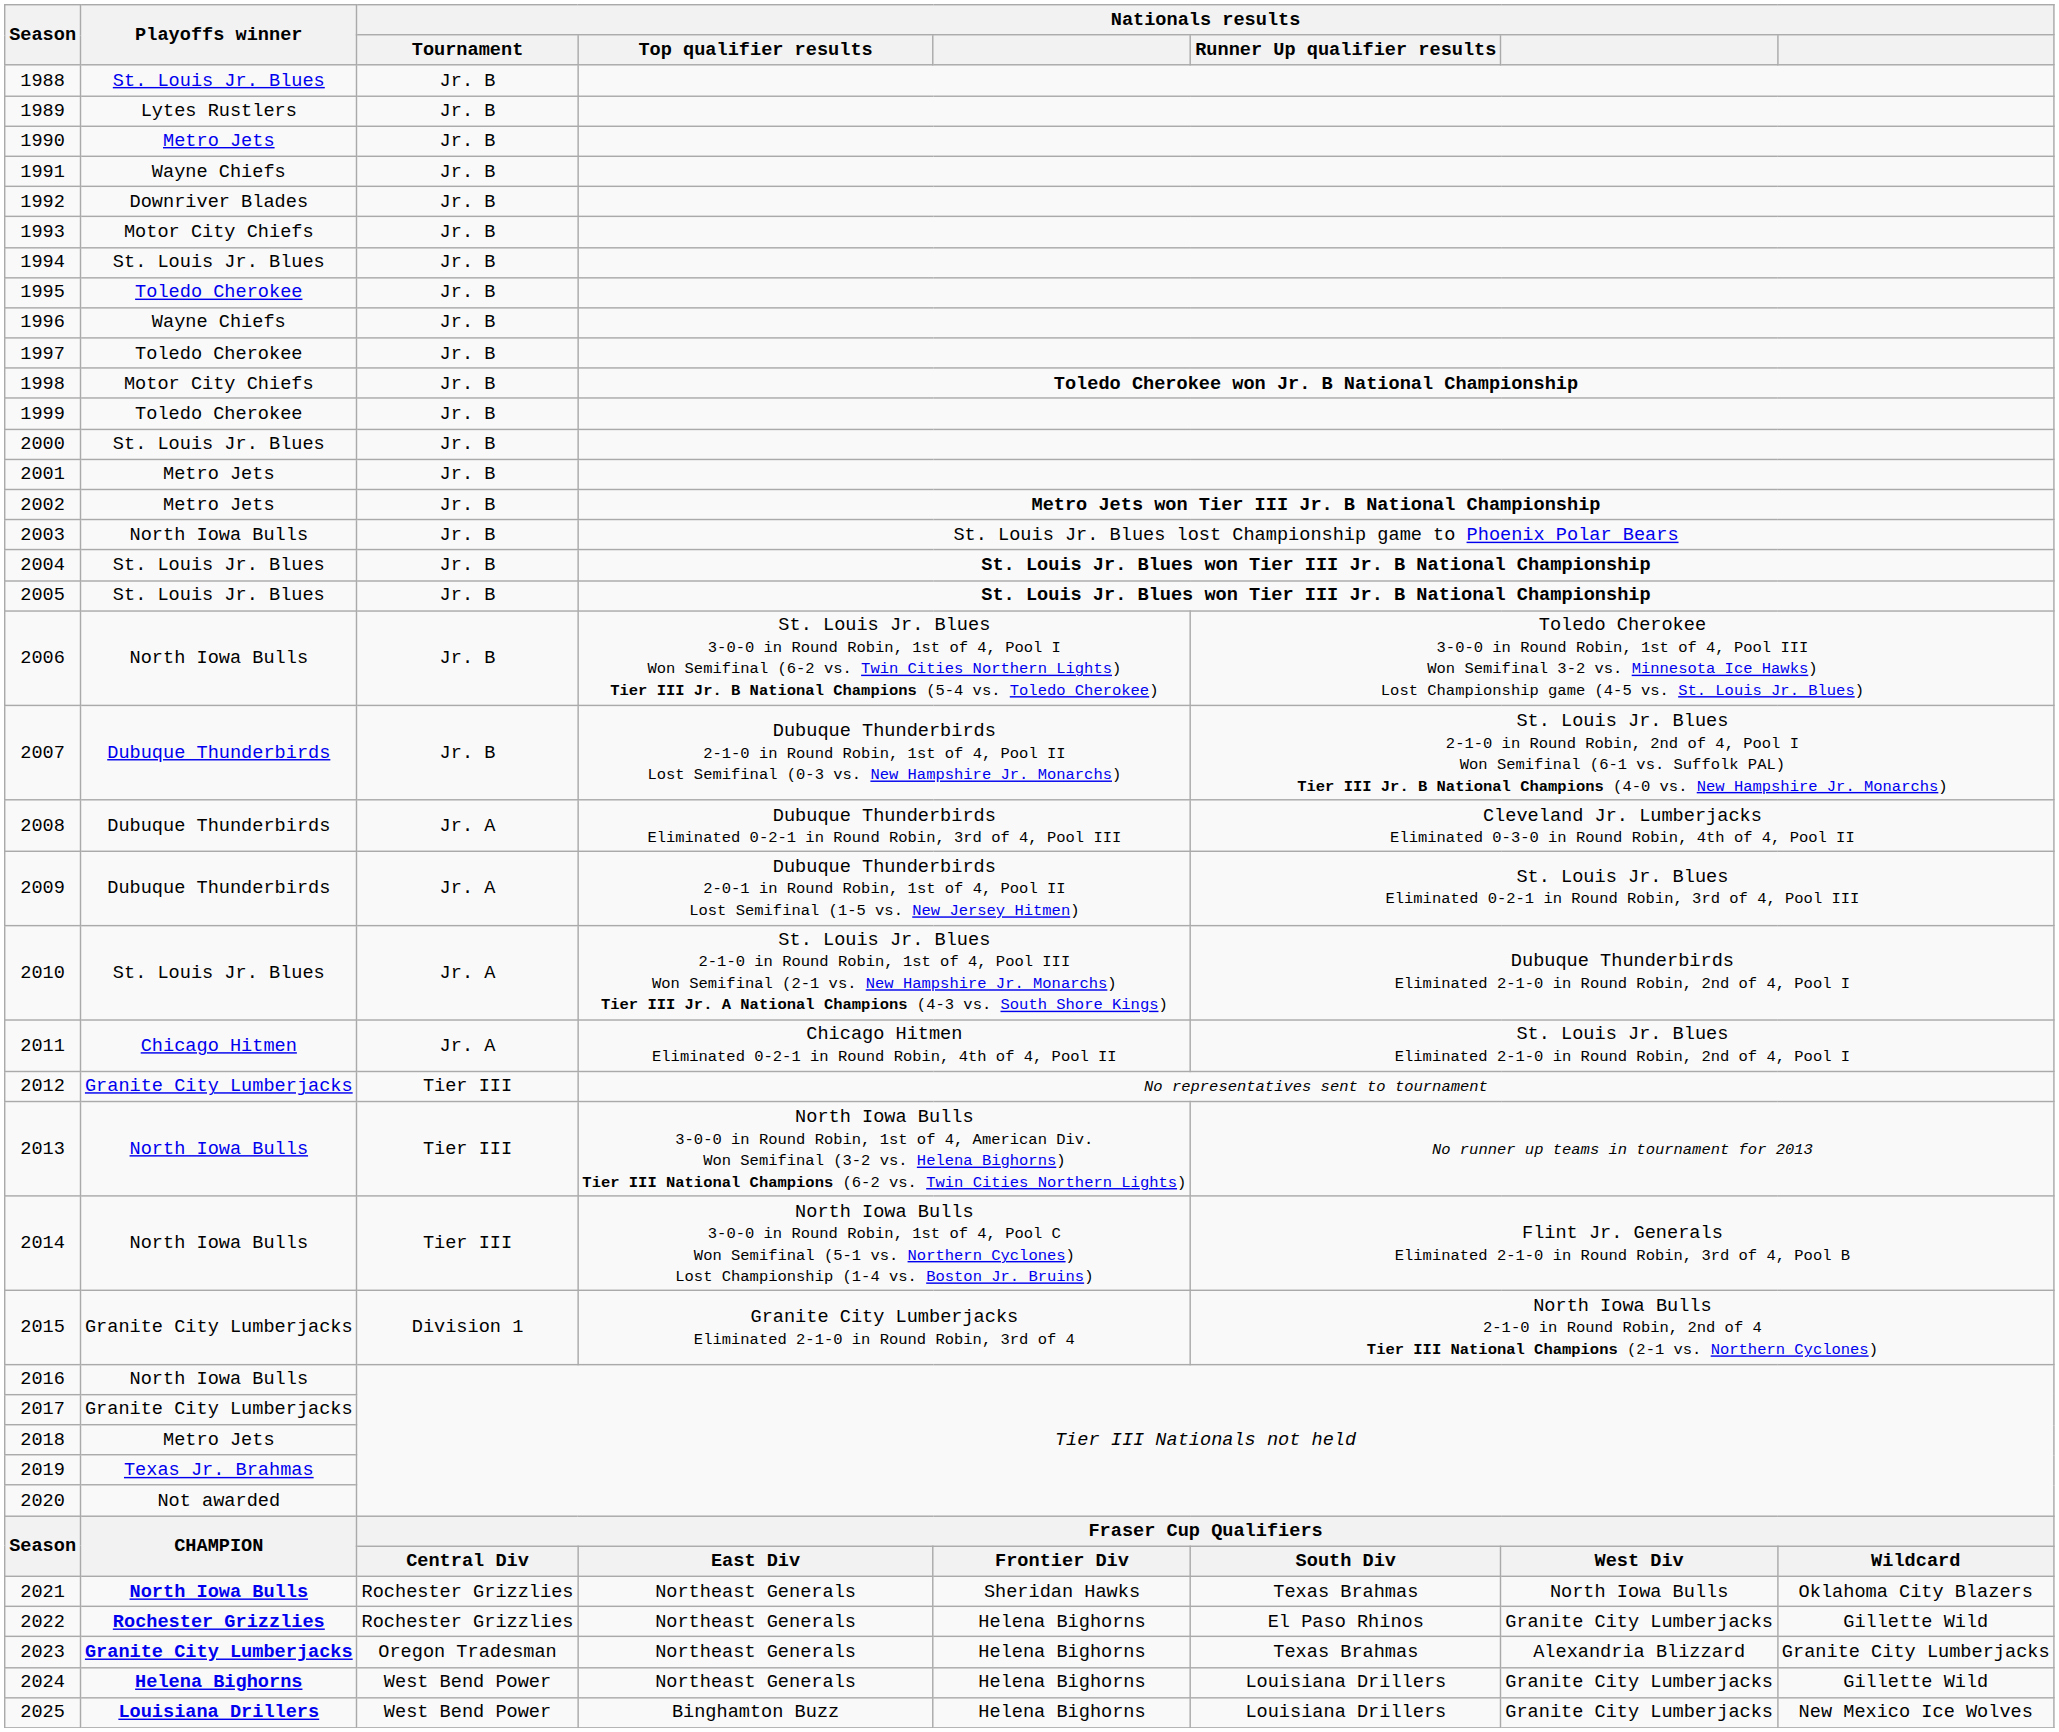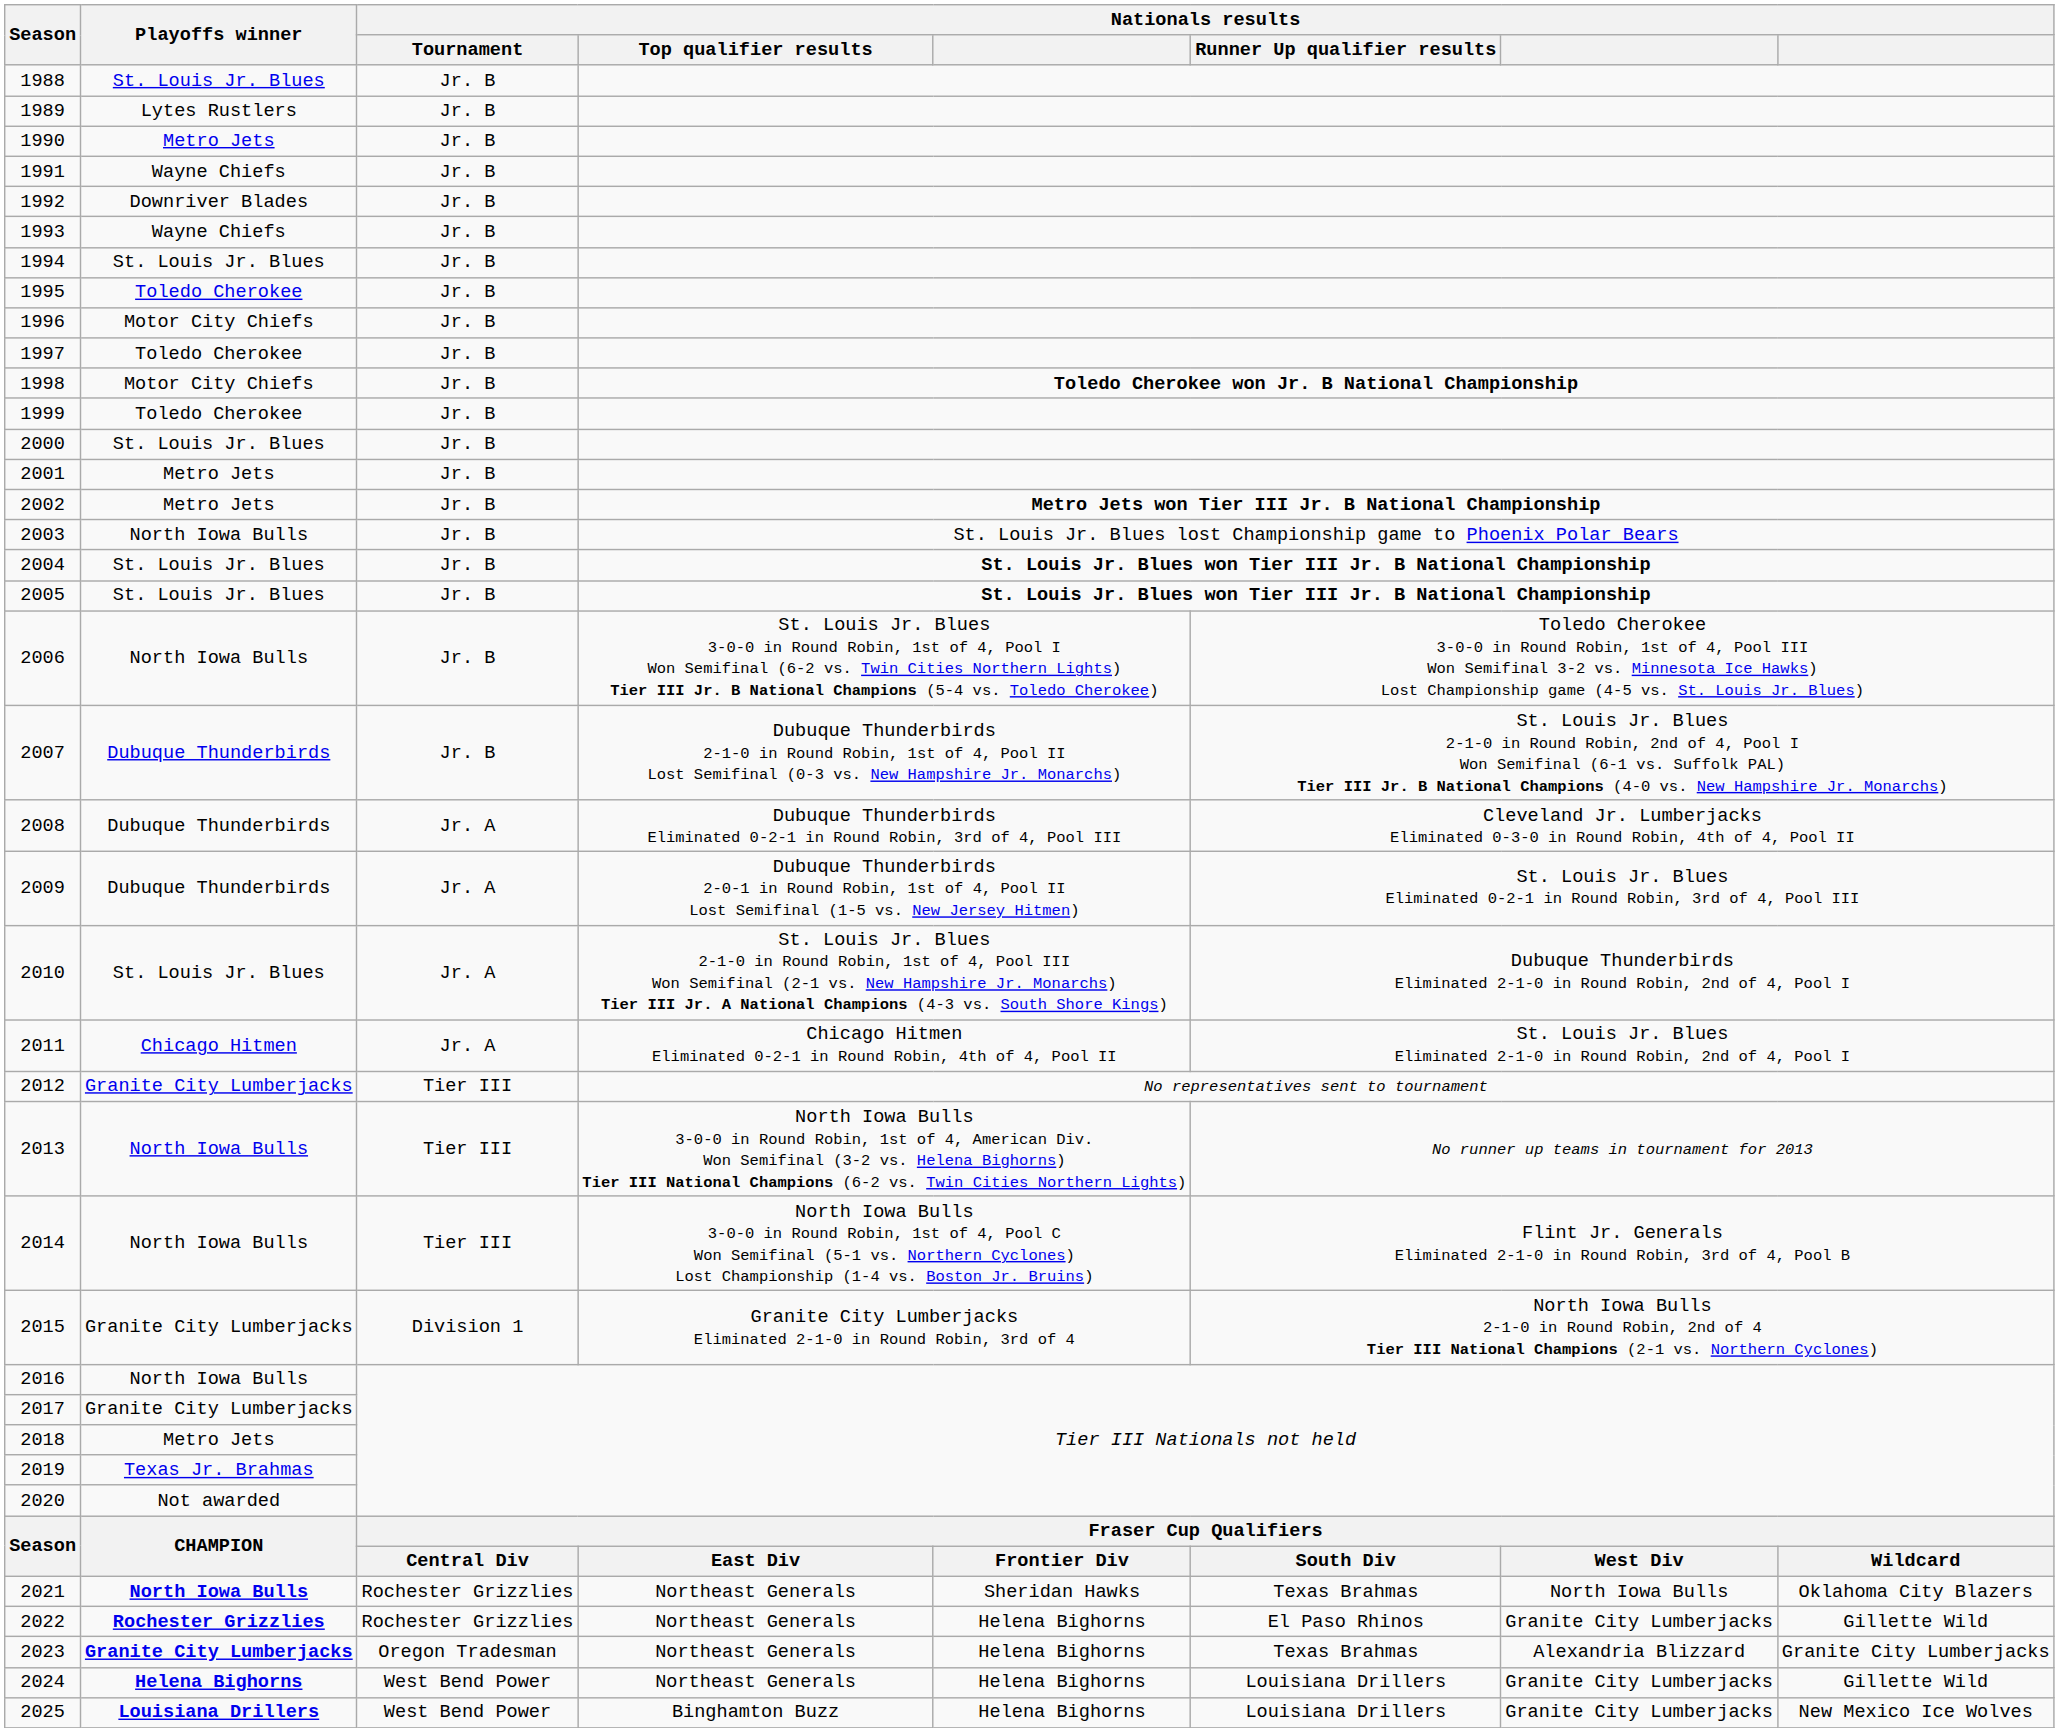 <table class="wikitable" style="text-align:center">
 <tr>
 <th rowspan=2>Season</th>
 <th rowspan=2>Playoffs winner</th>
 <th colspan=6>Nationals results</th>
 </tr>
 <tr>
 <th>Tournament</th>
 <th>Top qualifier results</th>
 <th></th>
 <th>Runner Up qualifier results</th>
 <th></th>
 <th></th>
 </tr>
 <tr>
 <td>1988</td>
 <td><a href='#'>St. Louis Jr. Blues</a></td>
 <td>Jr. B</td>
 <td colspan=6></td>
 </tr>
 <tr>
 <td>1989</td>
 <td>Lytes Rustlers</td>
 <td>Jr. B</td>
 <td colspan=6></td>
 </tr>
 <tr>
 <td>1990</td>
 <td><a href='#'>Metro Jets</a></td>
 <td>Jr. B</td>
 <td colspan=6></td>
 </tr>
 <tr>
 <td>1991</td>
 <td>Wayne Chiefs</td>
 <td>Jr. B</td>
 <td colspan=6></td>
 </tr>
 <tr>
 <td>1992</td>
 <td>Downriver Blades</td>
 <td>Jr. B</td>
 <td colspan=6></td>
 </tr>
 <tr>
 <td>1993</td>
-<td>Motor City Chiefs</td>
+<td>Wayne Chiefs</td>
 <td>Jr. B</td>
 <td colspan=6></td>
 </tr>
 <tr>
 <td>1994</td>
 <td>St. Louis Jr. Blues</td>
 <td>Jr. B</td>
 <td colspan=6></td>
 </tr>
 <tr>
 <td>1995</td>
 <td><a href='#'>Toledo Cherokee</a></td>
 <td>Jr. B</td>
 <td colspan=6></td>
 </tr>
 <tr>
 <td>1996</td>
-<td>Wayne Chiefs</td>
+<td>Motor City Chiefs</td>
 <td>Jr. B</td>
 <td colspan=6></td>
 </tr>
 <tr>
 <td>1997</td>
 <td>Toledo Cherokee</td>
 <td>Jr. B</td>
 <td colspan=6></td>
 </tr>
 <tr>
 <td>1998</td>
 <td>Motor City Chiefs</td>
 <td>Jr. B</td>
 <td colspan=6><strong>Toledo Cherokee won Jr. B National Championship</strong></td>
 </tr>
 <tr>
 <td>1999</td>
 <td>Toledo Cherokee</td>
 <td>Jr. B</td>
 <td colspan=6></td>
 </tr>
 <tr>
 <td>2000</td>
 <td>St. Louis Jr. Blues</td>
 <td>Jr. B</td>
 <td colspan=6></td>
 </tr>
 <tr>
 <td>2001</td>
 <td>Metro Jets</td>
 <td>Jr. B</td>
 <td colspan=6></td>
 </tr>
 <tr>
 <td>2002</td>
 <td>Metro Jets</td>
 <td>Jr. B</td>
 <td colspan=6><strong>Metro Jets won Tier III Jr. B National Championship</strong></td>
 </tr>
 <tr>
 <td>2003</td>
 <td>North Iowa Bulls</td>
 <td>Jr. B</td>
 <td colspan=6>St. Louis Jr. Blues lost Championship game to <a href='#'>Phoenix Polar Bears</a></td>
 </tr>
 <tr>
 <td>2004</td>
 <td>St. Louis Jr. Blues</td>
 <td>Jr. B</td>
 <td colspan=6><strong>St. Louis Jr. Blues won Tier III Jr. B National Championship</strong></td>
 </tr>
 <tr>
 <td>2005</td>
 <td>St. Louis Jr. Blues</td>
 <td>Jr. B</td>
 <td colspan=6><strong>St. Louis Jr. Blues won Tier III Jr. B National Championship</strong></td>
 </tr>
 <tr>
 <td>2006</td>
 <td>North Iowa Bulls</td>
 <td>Jr. B</td>
 <td colspan=2>St. Louis Jr. Blues<br><small>3-0-0 in Round Robin, 1st of 4, Pool I<br>Won Semifinal (6-2 vs. <a href='#'>Twin Cities Northern Lights</a>)<br><strong>Tier III Jr. B National Champions</strong> (5-4 vs. <a href='#'>Toledo Cherokee</a>)</small></td>
 <td colspan=3>Toledo Cherokee<br><small>3-0-0 in Round Robin, 1st of 4, Pool III<br>Won Semifinal 3-2 vs. <a href='#'>Minnesota Ice Hawks</a>)<br>Lost Championship game (4-5 vs. <a href='#'>St. Louis Jr. Blues</a>)</small></td>
 </tr>
 <tr>
 <td>2007</td>
 <td><a href='#'>Dubuque Thunderbirds</a></td>
 <td>Jr. B</td>
 <td colspan=2>Dubuque Thunderbirds<br><small>2-1-0 in Round Robin, 1st of 4, Pool II<br>Lost Semifinal (0-3 vs. <a href='#'>New Hampshire Jr. Monarchs</a>)</small></td>
 <td colspan=3>St. Louis Jr. Blues<br><small>2-1-0 in Round Robin, 2nd of 4, Pool I<br>Won Semifinal (6-1 vs. Suffolk PAL)<br><strong>Tier III Jr. B National Champions</strong> (4-0 vs. <a href='#'>New Hampshire Jr. Monarchs</a>)</small></td>
 </tr>
 <tr>
 <td>2008</td>
 <td>Dubuque Thunderbirds</td>
 <td>Jr. A</td>
 <td colspan=2>Dubuque Thunderbirds<br><small>Eliminated 0-2-1 in Round Robin, 3rd of 4, Pool III</small></td>
 <td colspan=3>Cleveland Jr. Lumberjacks<br><small>Eliminated 0-3-0 in Round Robin, 4th of 4, Pool II</small></td>
 </tr>
 <tr>
 <td>2009</td>
 <td>Dubuque Thunderbirds</td>
 <td>Jr. A</td>
 <td colspan=2>Dubuque Thunderbirds<br><small>2-0-1 in Round Robin, 1st of 4, Pool II<br>Lost Semifinal (1-5 vs. <a href='#'>New Jersey Hitmen</a>)</small></td>
 <td colspan=3>St. Louis Jr. Blues<br><small>Eliminated 0-2-1 in Round Robin, 3rd of 4, Pool III</small></td>
 </tr>
 <tr>
 <td>2010</td>
 <td>St. Louis Jr. Blues</td>
 <td>Jr. A</td>
 <td colspan=2>St. Louis Jr. Blues<br><small>2-1-0 in Round Robin, 1st of 4, Pool III<br>Won Semifinal (2-1 vs. <a href='#'>New Hampshire Jr. Monarchs</a>)<br><strong>Tier III Jr. A National Champions</strong> (4-3 vs. <a href='#'>South Shore Kings</a>)</small></td>
 <td colspan=3>Dubuque Thunderbirds<br><small>Eliminated 2-1-0 in Round Robin, 2nd of 4, Pool I</small></td>
 </tr>
 <tr>
 <td>2011</td>
 <td><a href='#'>Chicago Hitmen</a></td>
 <td>Jr. A</td>
 <td colspan=2>Chicago Hitmen<br><small>Eliminated 0-2-1 in Round Robin, 4th of 4, Pool II</small></td>
 <td colspan=3>St. Louis Jr. Blues<br><small>Eliminated 2-1-0 in Round Robin, 2nd of 4, Pool I</small></td>
 </tr>
 <tr>
 <td>2012</td>
 <td><a href='#'>Granite City Lumberjacks</a></td>
 <td>Tier III</td>
 <td colspan=6><small><em>No representatives sent to tournament</em></small></td>
 </tr>
 <tr>
 <td>2013</td>
 <td><a href='#'>North Iowa Bulls</a></td>
 <td>Tier III</td>
 <td colspan=2>North Iowa Bulls<br><small>3-0-0 in Round Robin, 1st of 4, American Div.<br>Won Semifinal (3-2 vs. <a href='#'>Helena Bighorns</a>)<br><strong>Tier III National Champions</strong> (6-2 vs. <a href='#'>Twin Cities Northern Lights</a>)</small></td>
 <td colspan=3><small><em>No runner up teams in tournament for 2013</em></small></td>
 </tr>
 <tr>
 <td>2014</td>
 <td>North Iowa Bulls</td>
 <td>Tier III</td>
 <td colspan=2>North Iowa Bulls<br><small>3-0-0 in Round Robin, 1st of 4, Pool C<br>Won Semifinal (5-1 vs. <a href='#'>Northern Cyclones</a>)<br>Lost Championship (1-4 vs. <a href='#'>Boston Jr. Bruins</a>)</small></td>
 <td colspan=3>Flint Jr. Generals<br><small>Eliminated 2-1-0 in Round Robin, 3rd of 4, Pool B</small></td>
 </tr>
 <tr>
 <td>2015</td>
 <td>Granite City Lumberjacks</td>
 <td>Division 1</td>
 <td colspan=2>Granite City Lumberjacks<br><small>Eliminated 2-1-0 in Round Robin, 3rd of 4</small></td>
 <td colspan=3>North Iowa Bulls<br><small>2-1-0 in Round Robin, 2nd of 4<br><strong>Tier III National Champions</strong> (2-1 vs. <a href='#'>Northern Cyclones</a>)</small></td>
 </tr>
 <tr>
 <td>2016</td>
 <td>North Iowa Bulls</td>
 <td rowspan=5 colspan=6><em>Tier III Nationals not held</em></td>
 </tr>
 <tr>
 <td>2017</td>
 <td>Granite City Lumberjacks</td>
 </tr>
 <tr>
 <td>2018</td>
 <td>Metro Jets</td>
 </tr>
 <tr>
 <td>2019</td>
 <td><a href='#'>Texas Jr. Brahmas</a></td>
 </tr>
 <tr>
 <td>2020</td>
 <td>Not awarded</td>
 </tr>
 <tr style="text-align:center">
 <th Rowspan=2>Season</th>
 <th Rowspan=2>CHAMPION</th>
 <th colspan=7>Fraser Cup Qualifiers</th>
 </tr>
 <tr>
 <th>Central Div</th>
 <th>East Div</th>
 <th>Frontier Div</th>
 <th>South Div</th>
 <th>West Div</th>
 <th>Wildcard</th>
 </tr>
 <tr>
 <td>2021</td>
 <td><strong><a href='#'>North Iowa Bulls</a></strong></td>
 <td>Rochester Grizzlies</td>
 <td>Northeast Generals</td>
 <td>Sheridan Hawks</td>
 <td>Texas Brahmas</td>
 <td>North Iowa Bulls</td>
 <td>Oklahoma City Blazers</td>
 </tr>
 <tr>
 <td>2022</td>
 <td><strong><a href='#'>Rochester Grizzlies</a></strong></td>
 <td>Rochester Grizzlies</td>
 <td>Northeast Generals</td>
 <td>Helena Bighorns</td>
 <td>El Paso Rhinos</td>
 <td>Granite City Lumberjacks</td>
 <td>Gillette Wild</td>
 </tr>
 <tr>
 <td>2023</td>
 <td><strong><a href='#'>Granite City Lumberjacks</a></strong></td>
 <td>Oregon Tradesman</td>
 <td>Northeast Generals</td>
 <td>Helena Bighorns</td>
 <td>Texas Brahmas</td>
 <td>Alexandria Blizzard</td>
 <td>Granite City Lumberjacks</td>
 </tr>
 <tr>
 <td>2024</td>
 <td><strong><a href='#'>Helena Bighorns</a> </strong></td>
 <td>West Bend Power</td>
 <td>Northeast Generals</td>
 <td>Helena Bighorns</td>
 <td>Louisiana Drillers</td>
 <td>Granite City Lumberjacks</td>
 <td>Gillette Wild</td>
 </tr>
 <tr>
 <td>2025</td>
 <td><strong><a href='#'>Louisiana Drillers</a> </strong></td>
 <td>West Bend Power</td>
 <td>Binghamton Buzz</td>
 <td>Helena Bighorns</td>
 <td>Louisiana Drillers</td>
 <td>Granite City Lumberjacks</td>
 <td>New Mexico Ice Wolves</td>
 </tr>
 </table>
